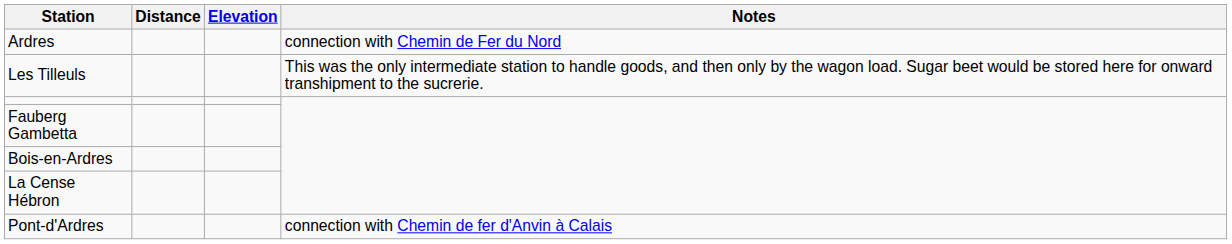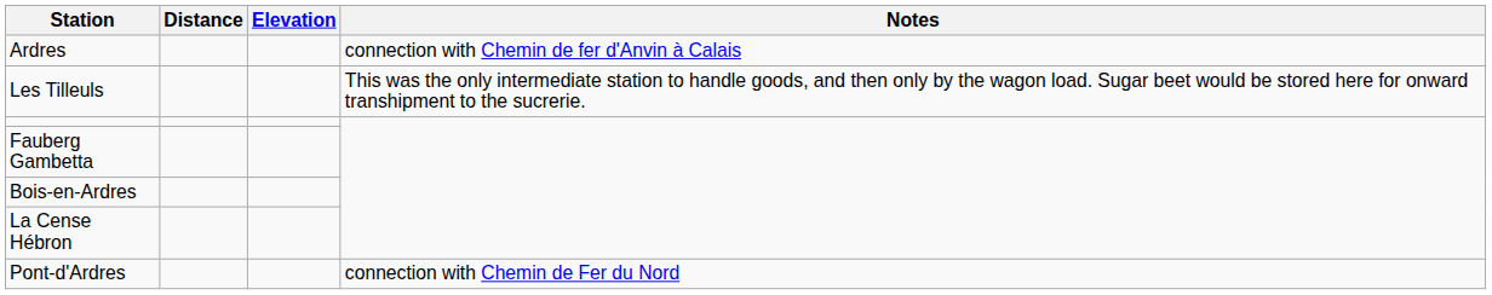 <table class=wikitable>
 <tr>
 <th>Station</th>
 <th>Distance</th>
 <th><a href='#'>Elevation</a></th>
 <th>Notes</th>
 </tr>
 <tr>
 <td>Ardres</td>
 <td></td>
 <td></td>
-<td>connection with <a href='#'>Chemin de Fer du Nord</a></td>
+<td>connection with <a href='#'>Chemin de fer d'Anvin à Calais</a></td>
 </tr>
 <tr>
 <td>Les Tilleuls</td>
 <td></td>
 <td></td>
 <td>This was the only intermediate station to handle goods, and then only by the wagon load. Sugar beet would be stored here for onward transhipment to the sucrerie.</td>
 </tr>
 <tr>
 <td></td>
 <td></td>
 <td></td>
 </tr>
 <tr>
 <td>Fauberg Gambetta</td>
 <td></td>
 <td></td>
 </tr>
 <tr>
 <td>Bois-en-Ardres</td>
 <td></td>
 <td></td>
 </tr>
 <tr>
 <td>La Cense Hébron</td>
 <td></td>
 <td></td>
 </tr>
 <tr>
 <td>Pont-d'Ardres</td>
 <td></td>
 <td></td>
-<td>connection with <a href='#'>Chemin de fer d'Anvin à Calais</a></td>
+<td>connection with <a href='#'>Chemin de Fer du Nord</a></td>
 </tr>
 </table>
